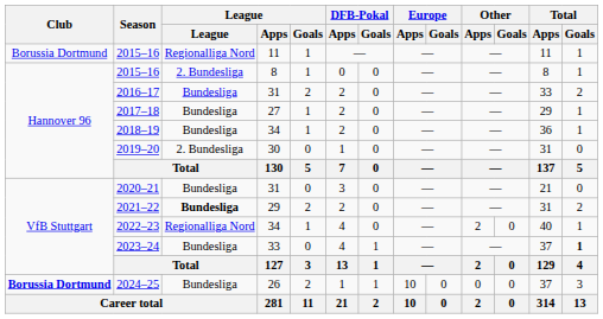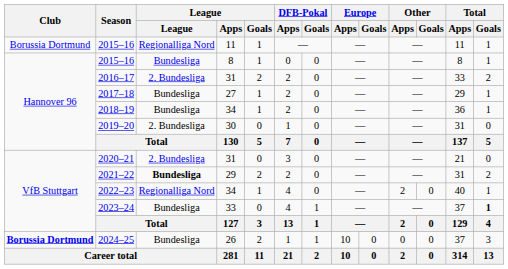 <table class="wikitable" style="text-align:center">
 <tr>
 <th rowspan="2">Club</th>
 <th rowspan="2">Season</th>
 <th colspan="3">League</th>
 <th colspan="2"><a href='#'>DFB-Pokal</a></th>
 <th colspan="2"><a href='#'>Europe</a></th>
 <th colspan="2">Other</th>
 <th colspan="2">Total</th>
 </tr>
 <tr>
 <th>League</th>
 <th>Apps</th>
 <th>Goals</th>
 <th>Apps</th>
 <th>Goals</th>
 <th>Apps</th>
 <th>Goals</th>
 <th>Apps</th>
 <th>Goals</th>
 <th>Apps</th>
 <th>Goals</th>
 </tr>
 <tr>
 <td><a href='#'>Borussia Dortmund</a></td>
 <td><a href='#'>2015–16</a></td>
 <td><a href='#'>Regionalliga Nord</a></td>
 <td>11</td>
 <td>1</td>
 <td colspan="2">—</td>
 <td colspan="2">—</td>
 <td colspan="2">—</td>
 <td>11</td>
 <td>1</td>
 </tr>
 <tr>
 <td rowspan="6"><a href='#'>Hannover 96</a></td>
 <td><a href='#'>2015–16</a></td>
-<td><a href='#'>2. Bundesliga</a></td>
+<td><a href='#'>Bundesliga</a></td>
 <td>8</td>
 <td>1</td>
 <td>0</td>
 <td>0</td>
 <td colspan="2">—</td>
 <td colspan="2">—</td>
 <td>8</td>
 <td>1</td>
 </tr>
 <tr>
 <td><a href='#'>2016–17</a></td>
-<td><a href='#'>Bundesliga</a></td>
+<td><a href='#'>2. Bundesliga</a></td>
 <td>31</td>
 <td>2</td>
 <td>2</td>
 <td>0</td>
 <td colspan="2">—</td>
 <td colspan="2">—</td>
 <td>33</td>
 <td>2</td>
 </tr>
 <tr>
 <td><a href='#'>2017–18</a></td>
 <td>Bundesliga</td>
 <td>27</td>
 <td>1</td>
 <td>2</td>
 <td>0</td>
 <td colspan="2">—</td>
 <td colspan="2">—</td>
 <td>29</td>
 <td>1</td>
 </tr>
 <tr>
 <td><a href='#'>2018–19</a></td>
 <td>Bundesliga</td>
 <td>34</td>
 <td>1</td>
 <td>2</td>
 <td>0</td>
 <td colspan="2">—</td>
 <td colspan="2">—</td>
 <td>36</td>
 <td>1</td>
 </tr>
 <tr>
 <td><a href='#'>2019–20</a></td>
 <td>2. Bundesliga</td>
 <td>30</td>
 <td>0</td>
 <td>1</td>
 <td>0</td>
 <td colspan="2">—</td>
 <td colspan="2">—</td>
 <td>31</td>
 <td>0</td>
 </tr>
 <tr>
 <th colspan="2">Total</th>
 <th>130</th>
 <th>5</th>
 <th>7</th>
 <th>0</th>
 <th colspan="2">—</th>
 <th colspan="2">—</th>
 <th>137</th>
 <th>5</th>
 </tr>
 <tr>
 <td rowspan="5"><a href='#'>VfB Stuttgart</a></td>
 <td><a href='#'>2020–21</a></td>
-<td>Bundesliga</td>
+<td><a href='#'>2. Bundesliga</a></td>
 <td>31</td>
 <td>0</td>
 <td>3</td>
 <td>0</td>
 <td colspan="2">—</td>
 <td colspan="2">—</td>
 <td>21</td>
 <td>0</td>
 </tr>
 <tr>
 <td><a href='#'>2021–22</a></td>
 <td><strong>Bundesliga</strong></td>
 <td>29</td>
 <td>2</td>
 <td>2</td>
 <td>0</td>
 <td colspan="2">—</td>
 <td colspan="2">—</td>
 <td>31</td>
 <td>2</td>
 </tr>
 <tr>
 <td><a href='#'>2022–23</a></td>
 <td><a href='#'>Regionalliga Nord</a></td>
 <td>34</td>
 <td>1</td>
 <td>4</td>
 <td>0</td>
 <td colspan="2">—</td>
 <td>2</td>
 <td>0</td>
 <td>40</td>
 <td>1</td>
 </tr>
 <tr>
 <td><a href='#'>2023–24</a></td>
 <td>Bundesliga</td>
 <td>33</td>
 <td>0</td>
 <td>4</td>
 <td>1</td>
 <td colspan="2">—</td>
 <td colspan="2">—</td>
 <td>37</td>
 <td><strong>1</strong></td>
 </tr>
 <tr>
 <th colspan="2">Total</th>
 <th>127</th>
 <th>3</th>
 <th>13</th>
 <th>1</th>
 <th colspan="2">—</th>
 <th>2</th>
 <th>0</th>
 <th>129</th>
 <th>4</th>
 </tr>
 <tr>
 <td><strong><a href='#'>Borussia Dortmund</a></strong></td>
 <td><a href='#'>2024–25</a></td>
 <td>Bundesliga</td>
 <td>26</td>
 <td>2</td>
 <td>1</td>
 <td>1</td>
 <td>10</td>
 <td>0</td>
 <td>0</td>
 <td>0</td>
 <td>37</td>
 <td>3</td>
 </tr>
 <tr>
 <th colspan="3">Career total</th>
 <th>281</th>
 <th>11</th>
 <th>21</th>
 <th>2</th>
 <th>10</th>
 <th>0</th>
 <th>2</th>
 <th>0</th>
 <th>314</th>
 <th>13</th>
 </tr>
 </table>
